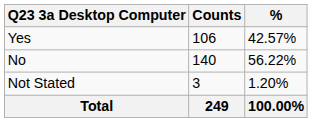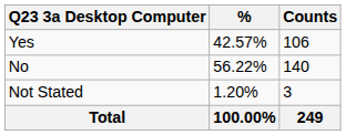 <table class="wikitable sortable">
 <tr>
 <th>Q23 3a Desktop Computer</th>
+<th>%</th>
 <th>Counts</th>
-<th>%</th>
 </tr>
 <tr>
 <td>Yes</td>
+<td>42.57%</td>
 <td>106</td>
-<td>42.57%</td>
 </tr>
 <tr>
 <td>No</td>
+<td>56.22%</td>
 <td>140</td>
-<td>56.22%</td>
 </tr>
 <tr>
 <td>Not Stated</td>
+<td>1.20%</td>
 <td>3</td>
-<td>1.20%</td>
 </tr>
 <tr>
 <th>Total</th>
+<th>100.00%</th>
 <th>249</th>
-<th>100.00%</th>
 </tr>
 </table>
